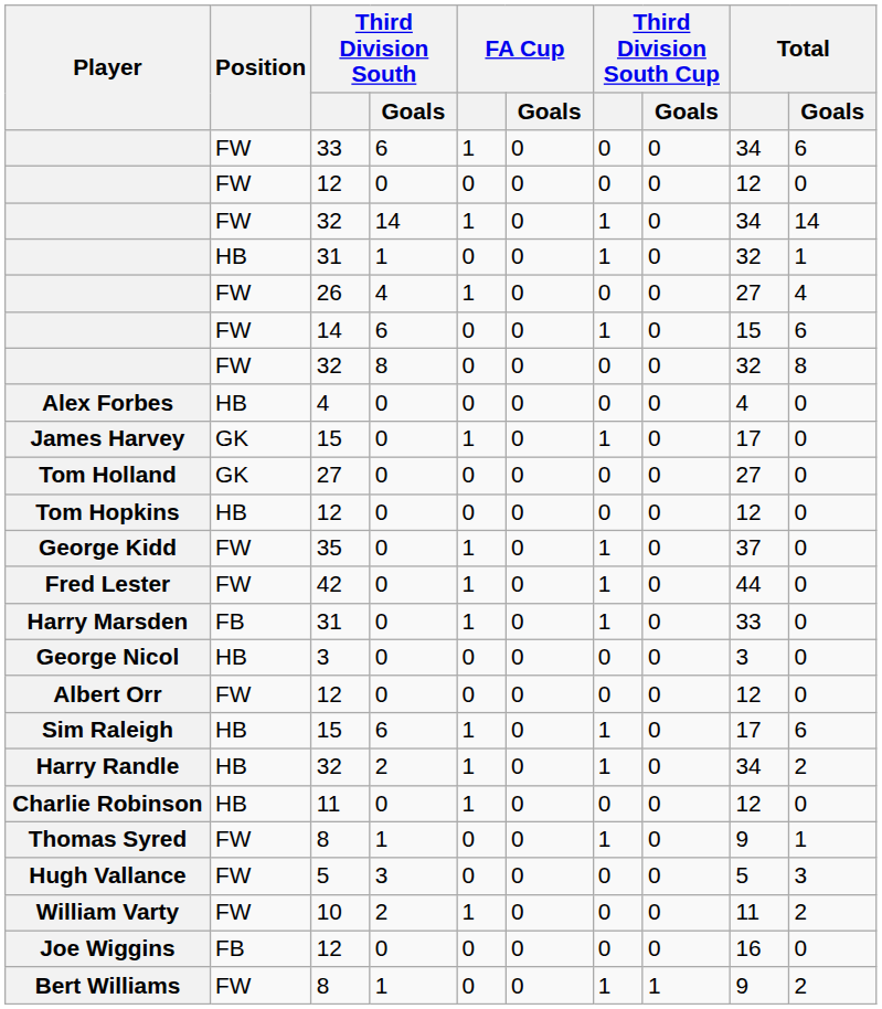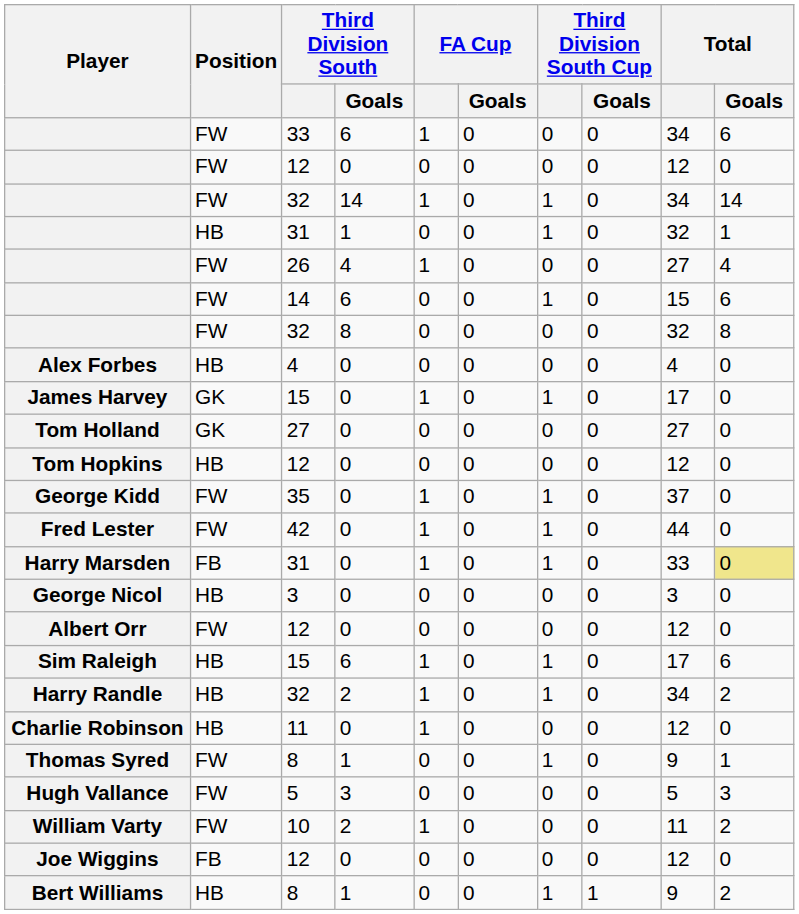 <table class="wikitable plainrowheaders sortable">
 <tr>
 <th rowspan=2 style="width:20em"scope=col>Player</th>
 <th rowspan=2>Position</th>
 <th colspan=2 style="width:10em"scope=col><a href='#'>Third Division South</a></th>
 <th colspan=2 style="width:10em"scope=col><a href='#'>FA Cup</a></th>
 <th colspan=2 style="width:10em"scope=col><a href='#'>Third Division South Cup</a></th>
 <th colspan=2 style="width:10em"scope=col>Total</th>
 </tr>
 <tr>
 <th style="width:5em"></th>
 <th style="width:5em">Goals</th>
 <th style="width:5em"></th>
 <th style="width:5em">Goals</th>
 <th style="width:5em"></th>
 <th style="width:5em">Goals</th>
 <th style="width:5em"></th>
 <th style="width:5em">Goals</th>
 </tr>
 <tr>
 <th scope=row></th>
 <td>FW</td>
 <td>33</td>
 <td>6</td>
 <td>1</td>
 <td>0</td>
 <td>0</td>
 <td>0</td>
 <td>34</td>
 <td>6</td>
 </tr>
 <tr>
 <th scope=row></th>
 <td>FW</td>
 <td>12</td>
 <td>0</td>
 <td>0</td>
 <td>0</td>
 <td>0</td>
 <td>0</td>
 <td>12</td>
 <td>0</td>
 </tr>
 <tr>
 <th scope=row></th>
 <td>FW</td>
 <td>32</td>
 <td>14</td>
 <td>1</td>
 <td>0</td>
 <td>1</td>
 <td>0</td>
 <td>34</td>
 <td>14</td>
 </tr>
 <tr>
 <th scope=row></th>
 <td>HB</td>
 <td>31</td>
 <td>1</td>
 <td>0</td>
 <td>0</td>
 <td>1</td>
 <td>0</td>
 <td>32</td>
 <td>1</td>
 </tr>
 <tr>
 <th scope=row></th>
 <td>FW</td>
 <td>26</td>
 <td>4</td>
 <td>1</td>
 <td>0</td>
 <td>0</td>
 <td>0</td>
 <td>27</td>
 <td>4</td>
 </tr>
 <tr>
 <th scope=row></th>
 <td>FW</td>
 <td>14</td>
 <td>6</td>
 <td>0</td>
 <td>0</td>
 <td>1</td>
 <td>0</td>
 <td>15</td>
 <td>6</td>
 </tr>
 <tr>
 <th scope=row></th>
 <td>FW</td>
 <td>32</td>
 <td>8</td>
 <td>0</td>
 <td>0</td>
 <td>0</td>
 <td>0</td>
 <td>32</td>
 <td>8</td>
 </tr>
 <tr>
 <th scope=row>Alex Forbes</th>
 <td>HB</td>
 <td>4</td>
 <td>0</td>
 <td>0</td>
 <td>0</td>
 <td>0</td>
 <td>0</td>
 <td>4</td>
 <td>0</td>
 </tr>
 <tr>
 <th scope=row>James Harvey</th>
 <td>GK</td>
 <td>15</td>
 <td>0</td>
 <td>1</td>
 <td>0</td>
 <td>1</td>
 <td>0</td>
 <td>17</td>
 <td>0</td>
 </tr>
 <tr>
 <th scope=row>Tom Holland</th>
 <td>GK</td>
 <td>27</td>
 <td>0</td>
 <td>0</td>
 <td>0</td>
 <td>0</td>
 <td>0</td>
 <td>27</td>
 <td>0</td>
 </tr>
 <tr>
 <th scope=row>Tom Hopkins</th>
 <td>HB</td>
 <td>12</td>
 <td>0</td>
 <td>0</td>
 <td>0</td>
 <td>0</td>
 <td>0</td>
 <td>12</td>
 <td>0</td>
 </tr>
 <tr>
 <th scope=row>George Kidd</th>
 <td>FW</td>
 <td>35</td>
 <td>0</td>
 <td>1</td>
 <td>0</td>
 <td>1</td>
 <td>0</td>
 <td>37</td>
 <td>0</td>
 </tr>
 <tr>
 <th scope=row>Fred Lester</th>
 <td>FW</td>
 <td>42</td>
 <td>0</td>
 <td>1</td>
 <td>0</td>
 <td>1</td>
 <td>0</td>
 <td>44</td>
 <td>0</td>
 </tr>
 <tr>
 <th scope=row>Harry Marsden</th>
 <td>FB</td>
 <td>31</td>
 <td>0</td>
 <td>1</td>
 <td>0</td>
 <td>1</td>
 <td>0</td>
 <td>33</td>
-<td>0</td>
+<td style="background: khaki;">0</td>
 </tr>
 <tr>
 <th scope=row>George Nicol</th>
 <td>HB</td>
 <td>3</td>
 <td>0</td>
 <td>0</td>
 <td>0</td>
 <td>0</td>
 <td>0</td>
 <td>3</td>
 <td>0</td>
 </tr>
 <tr>
 <th scope=row>Albert Orr</th>
 <td>FW</td>
 <td>12</td>
 <td>0</td>
 <td>0</td>
 <td>0</td>
 <td>0</td>
 <td>0</td>
 <td>12</td>
 <td>0</td>
 </tr>
 <tr>
 <th scope=row>Sim Raleigh</th>
 <td>HB</td>
 <td>15</td>
 <td>6</td>
 <td>1</td>
 <td>0</td>
 <td>1</td>
 <td>0</td>
 <td>17</td>
 <td>6</td>
 </tr>
 <tr>
 <th scope=row>Harry Randle</th>
 <td>HB</td>
 <td>32</td>
 <td>2</td>
 <td>1</td>
 <td>0</td>
 <td>1</td>
 <td>0</td>
 <td>34</td>
 <td>2</td>
 </tr>
 <tr>
 <th scope=row>Charlie Robinson</th>
 <td>HB</td>
 <td>11</td>
 <td>0</td>
 <td>1</td>
 <td>0</td>
 <td>0</td>
 <td>0</td>
 <td>12</td>
 <td>0</td>
 </tr>
 <tr>
 <th scope=row>Thomas Syred</th>
 <td>FW</td>
 <td>8</td>
 <td>1</td>
 <td>0</td>
 <td>0</td>
 <td>1</td>
 <td>0</td>
 <td>9</td>
 <td>1</td>
 </tr>
 <tr>
 <th scope=row>Hugh Vallance</th>
 <td>FW</td>
 <td>5</td>
 <td>3</td>
 <td>0</td>
 <td>0</td>
 <td>0</td>
 <td>0</td>
 <td>5</td>
 <td>3</td>
 </tr>
 <tr>
 <th scope=row>William Varty</th>
 <td>FW</td>
 <td>10</td>
 <td>2</td>
 <td>1</td>
 <td>0</td>
 <td>0</td>
 <td>0</td>
 <td>11</td>
 <td>2</td>
 </tr>
 <tr>
 <th scope=row>Joe Wiggins</th>
 <td>FB</td>
 <td>12</td>
 <td>0</td>
 <td>0</td>
 <td>0</td>
 <td>0</td>
 <td>0</td>
-<td>16</td>
+<td>12</td>
 <td>0</td>
 </tr>
 <tr>
 <th scope=row>Bert Williams</th>
-<td>FW</td>
+<td>HB</td>
 <td>8</td>
 <td>1</td>
 <td>0</td>
 <td>0</td>
 <td>1</td>
 <td>1</td>
 <td>9</td>
 <td>2</td>
 </tr>
 </table>
